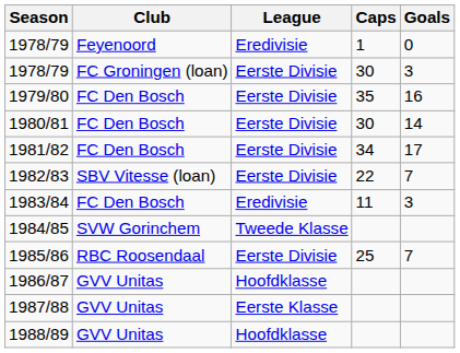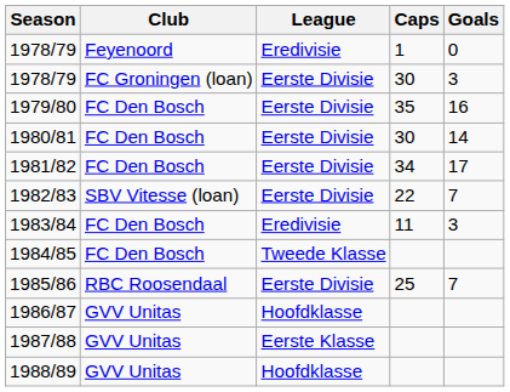 <table class="wikitable">
 <tr>
 <th>Season</th>
 <th>Club</th>
 <th>League</th>
 <th>Caps</th>
 <th>Goals</th>
 </tr>
 <tr>
 <td>1978/79</td>
 <td> <a href='#'>Feyenoord</a></td>
 <td><a href='#'>Eredivisie</a></td>
 <td>1</td>
 <td>0</td>
 </tr>
 <tr>
 <td>1978/79</td>
 <td> <a href='#'>FC Groningen</a> (loan)</td>
 <td><a href='#'>Eerste Divisie</a></td>
 <td>30</td>
 <td>3</td>
 </tr>
 <tr>
 <td>1979/80</td>
 <td> <a href='#'>FC Den Bosch</a></td>
 <td><a href='#'>Eerste Divisie</a></td>
 <td>35</td>
 <td>16</td>
 </tr>
 <tr>
 <td>1980/81</td>
 <td> <a href='#'>FC Den Bosch</a></td>
 <td><a href='#'>Eerste Divisie</a></td>
 <td>30</td>
 <td>14</td>
 </tr>
 <tr>
 <td>1981/82</td>
 <td> <a href='#'>FC Den Bosch</a></td>
 <td><a href='#'>Eerste Divisie</a></td>
 <td>34</td>
 <td>17</td>
 </tr>
 <tr>
 <td>1982/83</td>
 <td> <a href='#'>SBV Vitesse</a> (loan)</td>
 <td><a href='#'>Eerste Divisie</a></td>
 <td>22</td>
 <td>7</td>
 </tr>
 <tr>
 <td>1983/84</td>
 <td> <a href='#'>FC Den Bosch</a></td>
 <td><a href='#'>Eredivisie</a></td>
 <td>11</td>
 <td>3</td>
 </tr>
 <tr>
 <td>1984/85</td>
-<td> <a href='#'>SVW Gorinchem</a></td>
+<td> <a href='#'>FC Den Bosch</a></td>
 <td><a href='#'>Tweede Klasse</a></td>
 <td></td>
 <td></td>
 </tr>
 <tr>
 <td>1985/86</td>
 <td> <a href='#'>RBC Roosendaal</a></td>
 <td><a href='#'>Eerste Divisie</a></td>
 <td>25</td>
 <td>7</td>
 </tr>
 <tr>
 <td>1986/87</td>
 <td> <a href='#'>GVV Unitas</a></td>
 <td><a href='#'>Hoofdklasse</a></td>
 <td></td>
 <td></td>
 </tr>
 <tr>
 <td>1987/88</td>
 <td> <a href='#'>GVV Unitas</a></td>
 <td><a href='#'>Eerste Klasse</a></td>
 <td></td>
 <td></td>
 </tr>
 <tr>
 <td>1988/89</td>
 <td> <a href='#'>GVV Unitas</a></td>
 <td><a href='#'>Hoofdklasse</a></td>
 <td></td>
 <td></td>
 </tr>
 </table>
